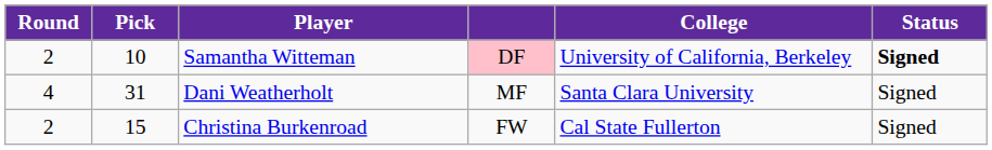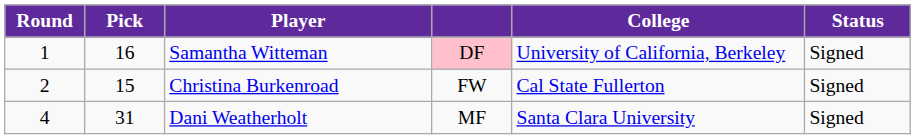 <table class="wikitable" style="text-align:left; font-size:95%;">
 <tr>
 <th style="background:#5E299A; color:white; width:55px;">Round</th>
 <th style="background:#5E299A; color:white; width:55px;">Pick</th>
 <th style="background:#5E299A; color:white; width:200px;">Player</th>
 <th style="background:#5E299A; color:white; width:55px;"></th>
 <th style="background:#5E299A; color:white; width:220px;">College</th>
 <th style="background:#5E299A; color:white; width:75px;">Status</th>
 </tr>
 <tr>
-<td style="text-align: center;">2</td>
-<td style="text-align: center;">10</td>
+<td style="text-align: center;">1</td>
+<td style="text-align: center;">16</td>
 <td> <a href='#'>Samantha Witteman</a></td>
 <td style="background: pink; text-align: center;">DF</td>
 <td> <a href='#'>University of California, Berkeley</a></td>
-<td><strong>Signed</strong></td>
-</tr>
-<tr>
-<td style="text-align: center;">4</td>
-<td style="text-align: center;">31</td>
-<td> <a href='#'>Dani Weatherholt</a></td>
-<td style="text-align: center;">MF</td>
-<td> <a href='#'>Santa Clara University</a></td>
 <td>Signed</td>
 </tr>
 <tr>
 <td style="text-align: center;">2</td>
 <td style="text-align: center;">15</td>
 <td> <a href='#'>Christina Burkenroad</a></td>
 <td style="text-align: center;">FW</td>
 <td> <a href='#'>Cal State Fullerton</a></td>
 <td>Signed</td>
 </tr>
+<tr>
+<td style="text-align: center;">4</td>
+<td style="text-align: center;">31</td>
+<td> <a href='#'>Dani Weatherholt</a></td>
+<td style="text-align: center;">MF</td>
+<td> <a href='#'>Santa Clara University</a></td>
+<td>Signed</td>
+</tr>
 </table>
